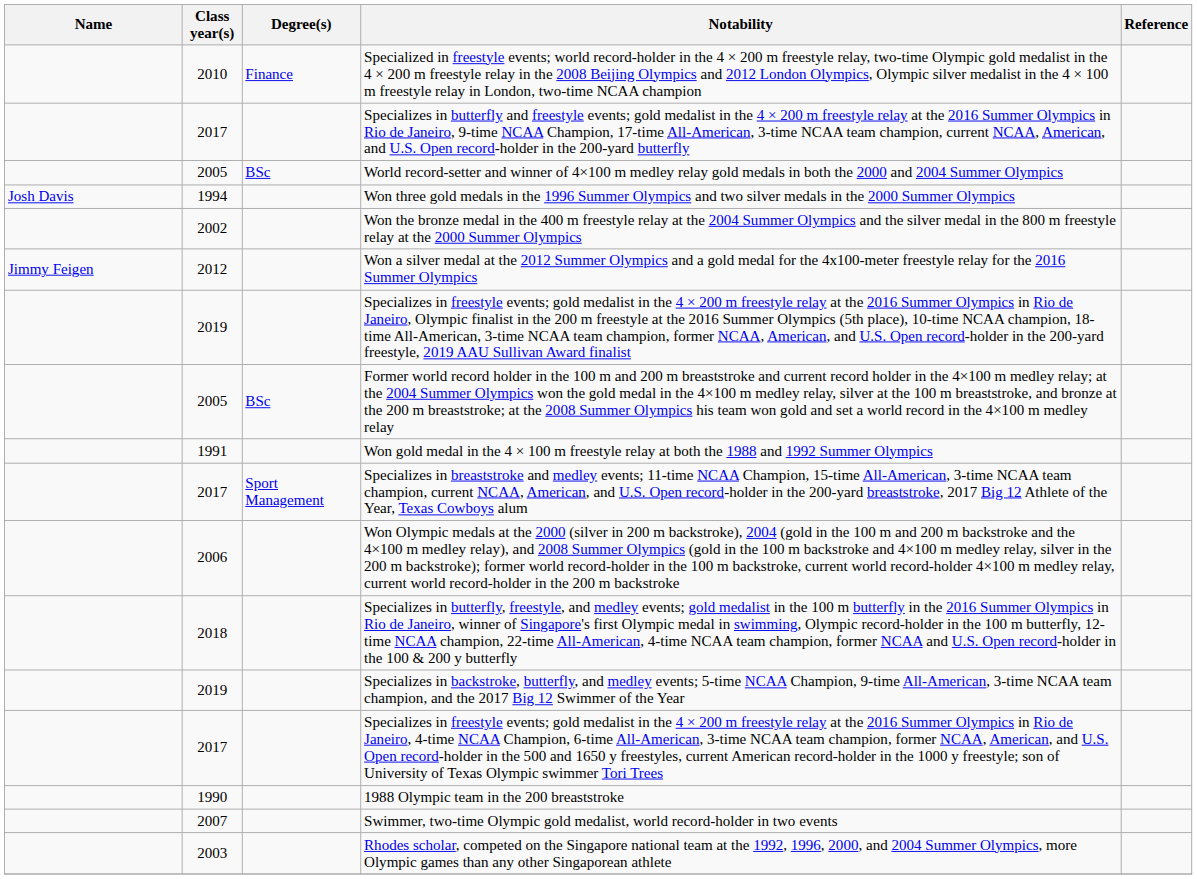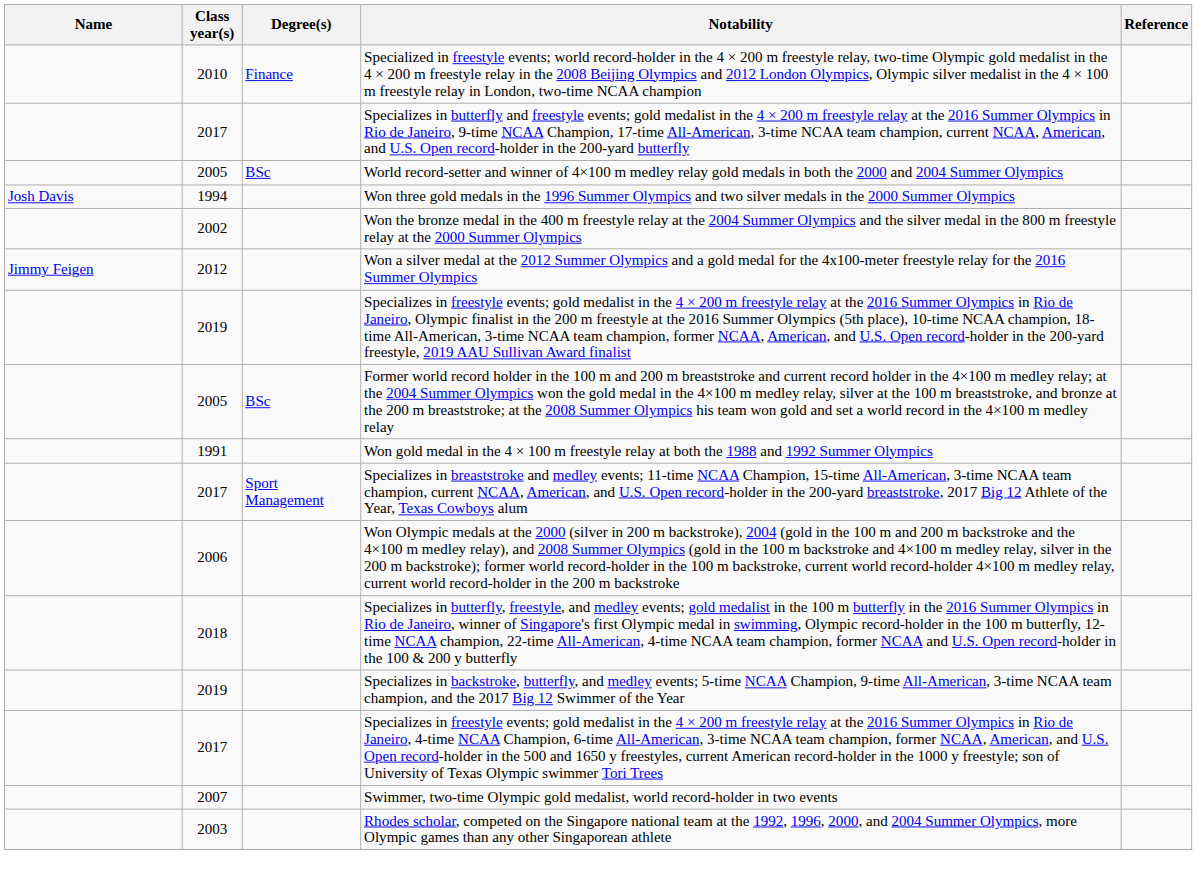 <table class="wikitable sortable" style="width:100%">
 <tr>
 <th style="width:15%;">Name</th>
 <th style="width:5%;">Class year(s)</th>
 <th style="width:10%;">Degree(s)</th>
 <th style="width:*;" class="unsortable">Notability</th>
 <th style="width:5%;" class="unsortable">Reference</th>
 </tr>
 <tr>
 <td></td>
 <td style="text-align:center;">2010</td>
 <td><a href='#'>Finance</a></td>
 <td>Specialized in <a href='#'>freestyle</a> events; world record-holder in the 4 × 200 m freestyle relay, two-time Olympic gold medalist in the 4 × 200 m freestyle relay in the <a href='#'>2008 Beijing Olympics</a> and <a href='#'>2012 London Olympics</a>, Olympic silver medalist in the 4 × 100 m freestyle relay in London, two-time NCAA champion</td>
 <td style="text-align:center;"></td>
 </tr>
 <tr>
 <td></td>
 <td style="text-align:center;">2017</td>
 <td></td>
 <td>Specializes in <a href='#'>butterfly</a> and <a href='#'>freestyle</a> events; gold medalist in the <a href='#'>4 × 200 m freestyle relay</a> at the <a href='#'>2016 Summer Olympics</a> in <a href='#'>Rio de Janeiro</a>, 9-time <a href='#'>NCAA</a> Champion, 17-time <a href='#'>All-American</a>, 3-time NCAA team champion, current <a href='#'>NCAA</a>, <a href='#'>American</a>, and <a href='#'>U.S. Open record</a>-holder in the 200-yard <a href='#'>butterfly</a></td>
 <td style="text-align:center;"></td>
 </tr>
 <tr>
 <td></td>
 <td style="text-align:center;">2005</td>
 <td><a href='#'>BSc</a></td>
 <td>World record-setter and winner of 4×100 m medley relay gold medals in both the <a href='#'>2000</a> and <a href='#'>2004 Summer Olympics</a></td>
 <td style="text-align:center;"></td>
 </tr>
 <tr>
 <td><a href='#'>Josh Davis</a></td>
 <td style="text-align:center;">1994</td>
 <td></td>
 <td>Won three gold medals in the <a href='#'>1996 Summer Olympics</a> and two silver medals in the <a href='#'>2000 Summer Olympics</a></td>
 <td style="text-align:center;"></td>
 </tr>
 <tr>
 <td></td>
 <td style="text-align:center;">2002</td>
 <td></td>
 <td>Won the bronze medal in the 400 m freestyle relay at the <a href='#'>2004 Summer Olympics</a> and the silver medal in the 800 m freestyle relay at the <a href='#'>2000 Summer Olympics</a></td>
 <td style="text-align:center;"></td>
 </tr>
 <tr>
 <td><a href='#'>Jimmy Feigen</a></td>
 <td style="text-align:center;">2012</td>
 <td></td>
 <td>Won a silver medal at the <a href='#'>2012 Summer Olympics</a> and a gold medal for the 4x100-meter freestyle relay for the <a href='#'>2016 Summer Olympics</a></td>
 <td style="text-align:center;"></td>
 </tr>
 <tr>
 <td></td>
 <td style="text-align:center;">2019</td>
 <td></td>
 <td>Specializes in <a href='#'>freestyle</a> events; gold medalist in the <a href='#'>4 × 200 m freestyle relay</a> at the <a href='#'>2016 Summer Olympics</a> in <a href='#'>Rio de Janeiro</a>, Olympic finalist in the 200 m freestyle at the 2016 Summer Olympics (5th place), 10-time NCAA champion, 18-time All-American, 3-time NCAA team champion, former <a href='#'>NCAA</a>, <a href='#'>American</a>, and <a href='#'>U.S. Open record</a>-holder in the 200-yard freestyle, <a href='#'>2019 AAU Sullivan Award finalist</a></td>
 <td style="text-align:center;"></td>
 </tr>
 <tr>
 <td></td>
 <td style="text-align:center;">2005</td>
 <td><a href='#'>BSc</a></td>
 <td>Former world record holder in the 100 m and 200 m breaststroke and current record holder in the 4×100 m medley relay; at the <a href='#'>2004 Summer Olympics</a> won the gold medal in the 4×100 m medley relay, silver at the 100 m breaststroke, and bronze at the 200 m breaststroke; at the <a href='#'>2008 Summer Olympics</a> his team won gold and set a world record in the 4×100 m medley relay</td>
 <td style="text-align:center;"></td>
 </tr>
 <tr>
 <td></td>
 <td style="text-align:center;">1991</td>
 <td></td>
 <td>Won gold medal in the 4 × 100 m freestyle relay at both the <a href='#'>1988</a> and <a href='#'>1992 Summer Olympics</a></td>
 <td style="text-align:center;"></td>
 </tr>
 <tr>
 <td></td>
 <td style="text-align:center;">2017</td>
 <td><a href='#'>Sport Management</a></td>
 <td>Specializes in <a href='#'>breaststroke</a> and <a href='#'>medley</a> events; 11-time <a href='#'>NCAA</a> Champion, 15-time <a href='#'>All-American</a>, 3-time NCAA team champion, current <a href='#'>NCAA</a>, <a href='#'>American</a>, and <a href='#'>U.S. Open record</a>-holder in the 200-yard <a href='#'>breaststroke</a>, 2017 <a href='#'>Big 12</a> Athlete of the Year, <a href='#'>Texas Cowboys</a> alum</td>
 <td style="text-align:center;"></td>
 </tr>
 <tr>
 <td></td>
 <td style="text-align:center;">2006</td>
 <td></td>
 <td>Won Olympic medals at the <a href='#'>2000</a> (silver in 200 m backstroke), <a href='#'>2004</a> (gold in the 100 m and 200 m backstroke and the 4×100 m medley relay), and <a href='#'>2008 Summer Olympics</a> (gold in the 100 m backstroke and 4×100 m medley relay, silver in the 200 m backstroke); former world record-holder in the 100 m backstroke, current world record-holder 4×100 m medley relay, current world record-holder in the 200 m backstroke</td>
 <td style="text-align:center;"></td>
 </tr>
 <tr>
 <td></td>
 <td style="text-align:center;">2018</td>
 <td></td>
 <td>Specializes in <a href='#'>butterfly</a>, <a href='#'>freestyle</a>, and <a href='#'>medley</a> events; <a href='#'>gold medalist</a> in the 100 m <a href='#'>butterfly</a> in the <a href='#'>2016 Summer Olympics</a> in <a href='#'>Rio de Janeiro</a>, winner of <a href='#'>Singapore</a>'s first Olympic medal in <a href='#'>swimming</a>, Olympic record-holder in the 100 m butterfly, 12-time <a href='#'>NCAA</a> champion, 22-time <a href='#'>All-American</a>, 4-time NCAA team champion, former <a href='#'>NCAA</a> and <a href='#'>U.S. Open record</a>-holder in the 100 & 200 y butterfly</td>
 <td style="text-align:center;"></td>
 </tr>
 <tr>
 <td></td>
 <td style="text-align:center;">2019</td>
 <td></td>
 <td>Specializes in <a href='#'>backstroke</a>, <a href='#'>butterfly</a>, and <a href='#'>medley</a> events; 5-time <a href='#'>NCAA</a> Champion, 9-time <a href='#'>All-American</a>, 3-time NCAA team champion, and the 2017 <a href='#'>Big 12</a> Swimmer of the Year</td>
 <td style="text-align:center;"></td>
 </tr>
 <tr>
 <td></td>
 <td style="text-align:center;">2017</td>
 <td></td>
 <td>Specializes in <a href='#'>freestyle</a> events; gold medalist in the <a href='#'>4 × 200 m freestyle relay</a> at the <a href='#'>2016 Summer Olympics</a> in <a href='#'>Rio de Janeiro</a>, 4-time <a href='#'>NCAA</a> Champion, 6-time <a href='#'>All-American</a>, 3-time NCAA team champion, former <a href='#'>NCAA</a>, <a href='#'>American</a>, and <a href='#'>U.S. Open record</a>-holder in the 500 and 1650 y freestyles, current American record-holder in the 1000 y freestyle; son of University of Texas Olympic swimmer <a href='#'>Tori Trees</a></td>
 <td style="text-align:center;"></td>
 </tr>
 <tr>
 <td></td>
-<td style="text-align:center;">1990</td>
-<td></td>
-<td>1988 Olympic team in the 200 breaststroke</td>
-<td></td>
-</tr>
-<tr>
-<td></td>
 <td style="text-align:center;">2007</td>
 <td></td>
 <td>Swimmer, two-time Olympic gold medalist, world record-holder in two events</td>
 <td></td>
 </tr>
 <tr>
 <td></td>
 <td style="text-align:center;">2003</td>
 <td></td>
 <td><a href='#'>Rhodes scholar</a>, competed on the Singapore national team at the <a href='#'>1992</a>, <a href='#'>1996</a>, <a href='#'>2000</a>, and <a href='#'>2004 Summer Olympics</a>, more Olympic games than any other Singaporean athlete</td>
 <td style="text-align:center;"></td>
 </tr>
 <tr>
 </tr>
 </table>
